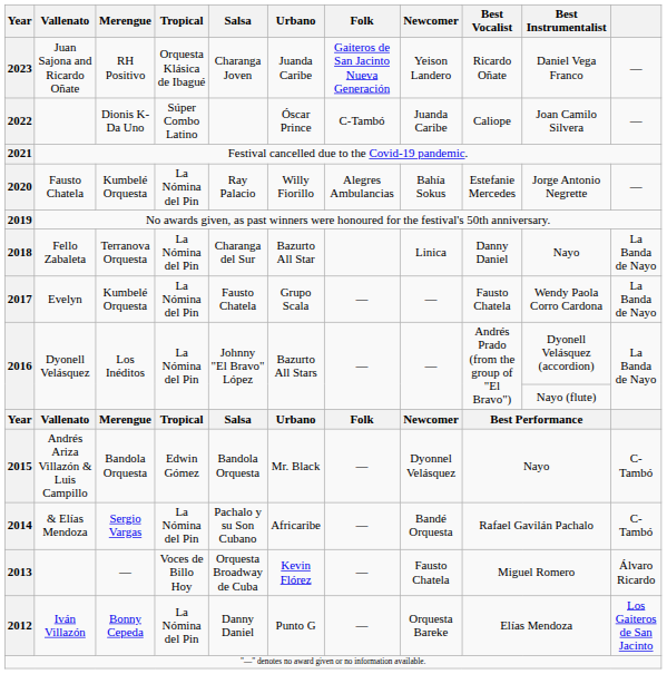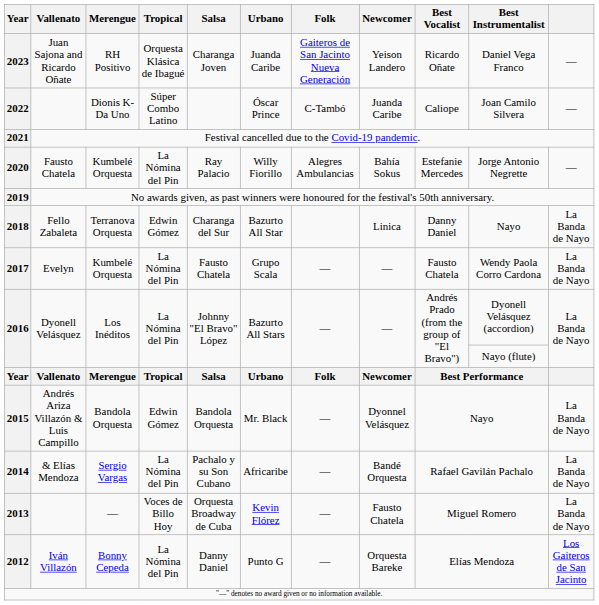 <table class="wikitable" style="text-align:center;">
 <tr>
 <th>Year</th>
 <th>Vallenato</th>
 <th>Merengue</th>
 <th>Tropical</th>
 <th>Salsa</th>
 <th>Urbano</th>
 <th>Folk</th>
 <th>Newcomer</th>
 <th>Best Vocalist</th>
 <th>Best Instrumentalist</th>
 <th></th>
 </tr>
 <tr>
 <th>2023</th>
 <td>Juan Sajona and Ricardo Oñate</td>
 <td>RH Positivo</td>
 <td>Orquesta Klásica de Ibagué</td>
 <td>Charanga Joven</td>
 <td>Juanda Caribe</td>
 <td><a href='#'>Gaiteros de San Jacinto Nueva Generación</a></td>
 <td>Yeison Landero</td>
 <td>Ricardo Oñate</td>
 <td>Daniel Vega Franco</td>
 <td>—</td>
 </tr>
 <tr>
 <th>2022</th>
 <td></td>
 <td>Dionis K-Da Uno</td>
 <td>Súper Combo Latino</td>
 <td></td>
 <td>Óscar Prince</td>
 <td>C-Tambó</td>
 <td>Juanda Caribe</td>
 <td>Caliope</td>
 <td>Joan Camilo Silvera</td>
 <td>—</td>
 </tr>
 <tr>
 <th>2021</th>
 <td colspan="10">Festival cancelled due to the <a href='#'>Covid-19 pandemic</a>.</td>
 </tr>
 <tr>
 <th>2020</th>
 <td>Fausto Chatela</td>
 <td>Kumbelé Orquesta</td>
 <td>La Nómina del Pin</td>
 <td>Ray Palacio</td>
 <td>Willy Fiorillo</td>
 <td>Alegres Ambulancias</td>
 <td>Bahía Sokus</td>
 <td>Estefanie Mercedes</td>
 <td>Jorge Antonio Negrette</td>
 <td>—</td>
 </tr>
 <tr>
 <th>2019</th>
 <td colspan="10">No awards given, as past winners were honoured for the festival's 50th anniversary.</td>
 </tr>
 <tr>
 <th>2018</th>
 <td>Fello Zabaleta</td>
 <td>Terranova Orquesta</td>
-<td>La Nómina del Pin</td>
+<td>Edwin Gómez</td>
 <td>Charanga del Sur</td>
 <td>Bazurto All Star</td>
 <td></td>
 <td>Linica</td>
 <td>Danny Daniel</td>
 <td>Nayo</td>
 <td>La Banda de Nayo</td>
 </tr>
 <tr>
 <th>2017</th>
 <td>Evelyn</td>
 <td>Kumbelé Orquesta</td>
 <td>La Nómina del Pin</td>
 <td>Fausto Chatela</td>
 <td>Grupo Scala</td>
 <td>—</td>
 <td>—</td>
 <td>Fausto Chatela</td>
 <td>Wendy Paola Corro Cardona</td>
 <td>La Banda de Nayo</td>
 </tr>
 <tr>
 <th rowspan="2">2016</th>
 <td rowspan="2">Dyonell Velásquez</td>
 <td rowspan="2">Los Inéditos</td>
 <td rowspan="2">La Nómina del Pin</td>
 <td rowspan="2">Johnny "El Bravo" López</td>
 <td rowspan="2">Bazurto All Stars</td>
 <td rowspan="2">—</td>
 <td rowspan="2">—</td>
 <td rowspan="2">Andrés Prado (from the group of "El Bravo")</td>
 <td>Dyonell Velásquez (accordion)</td>
 <td rowspan="2">La Banda de Nayo</td>
 </tr>
 <tr>
 <td>Nayo (flute)</td>
 </tr>
 <tr>
 <th>Year</th>
 <th>Vallenato</th>
 <th>Merengue</th>
 <th>Tropical</th>
 <th>Salsa</th>
 <th>Urbano</th>
 <th>Folk</th>
 <th>Newcomer</th>
 <th ! colspan="2">Best Performance</th>
 <th></th>
 </tr>
 <tr>
 <th>2015</th>
 <td>Andrés Ariza Villazón & Luis Campillo</td>
 <td>Bandola Orquesta</td>
 <td>Edwin Gómez</td>
 <td>Bandola Orquesta</td>
 <td>Mr. Black</td>
 <td>—</td>
 <td>Dyonnel Velásquez</td>
 <td colspan="2">Nayo</td>
-<td>C-Tambó</td>
+<td>La Banda de Nayo</td>
 </tr>
 <tr>
 <th>2014</th>
 <td> & Elías Mendoza</td>
 <td><a href='#'>Sergio Vargas</a></td>
 <td>La Nómina del Pin</td>
 <td>Pachalo y su Son Cubano</td>
 <td>Africaribe</td>
 <td>—</td>
 <td>Bandé Orquesta</td>
 <td colspan="2">Rafael Gavilán Pachalo</td>
-<td>C-Tambó</td>
+<td>La Banda de Nayo</td>
 </tr>
 <tr>
 <th>2013</th>
 <td></td>
 <td>—</td>
 <td>Voces de Billo Hoy</td>
 <td>Orquesta Broadway de Cuba</td>
 <td><a href='#'>Kevin Flórez</a></td>
 <td>—</td>
 <td>Fausto Chatela</td>
 <td colspan="2">Miguel Romero</td>
-<td>Álvaro Ricardo</td>
+<td>La Banda de Nayo</td>
 </tr>
 <tr>
 <th>2012</th>
 <td><a href='#'>Iván Villazón</a></td>
 <td><a href='#'>Bonny Cepeda</a></td>
 <td>La Nómina del Pin</td>
 <td>Danny Daniel</td>
 <td>Punto G</td>
 <td>—</td>
 <td>Orquesta Bareke</td>
 <td colspan="2">Elías Mendoza</td>
 <td><a href='#'>Los Gaiteros de San Jacinto</a></td>
 </tr>
 <tr>
 <td colspan="11" style="text-align:center; font-size:8pt;">"—" denotes no award given or no information available.</td>
 </tr>
 </table>
